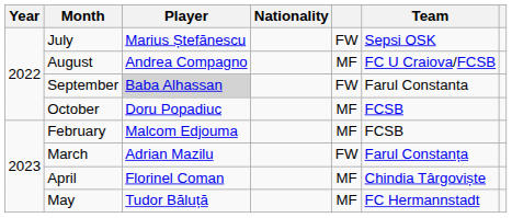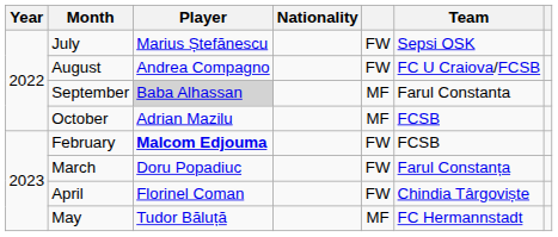 <table class="wikitable sortable plainrowheaders">
 <tr>
 <th>Year</th>
 <th>Month</th>
 <th>Player</th>
 <th scope=col>Nationality</th>
 <th scope=col></th>
 <th>Team</th>
 <th scope="col" class="unsortable"></th>
 </tr>
 <tr>
 <td rowspan="4">2022</td>
 <td>July</td>
 <td><a href='#'>Marius Ștefănescu</a></td>
 <td></td>
 <td align=center>FW</td>
 <td><a href='#'>Sepsi OSK</a></td>
 <td></td>
 </tr>
 <tr>
 <td>August</td>
 <td><a href='#'>Andrea Compagno</a></td>
 <td></td>
-<td align=center>MF</td>
+<td align=center>FW</td>
 <td><a href='#'>FC U Craiova</a>/<a href='#'>FCSB</a></td>
 <td></td>
 </tr>
 <tr>
 <td>September</td>
 <td style="background: lightgrey;"><a href='#'>Baba Alhassan</a></td>
 <td></td>
-<td align=center>FW</td>
+<td align=center>MF</td>
 <td>Farul Constanta</td>
 <td></td>
 </tr>
 <tr>
 <td>October</td>
-<td><a href='#'>Doru Popadiuc</a></td>
+<td><a href='#'>Adrian Mazilu</a></td>
 <td></td>
 <td align=center>MF</td>
 <td><a href='#'>FCSB</a></td>
 <td></td>
 </tr>
 <tr>
 <td rowspan="4">2023</td>
 <td>February</td>
-<td><a href='#'>Malcom Edjouma</a></td>
+<td><strong><a href='#'>Malcom Edjouma</a></strong></td>
 <td></td>
-<td align=center>MF</td>
+<td align=center>FW</td>
 <td>FCSB</td>
 <td></td>
 </tr>
 <tr>
 <td>March</td>
-<td><a href='#'>Adrian Mazilu</a></td>
+<td><a href='#'>Doru Popadiuc</a></td>
 <td></td>
 <td align=center>FW</td>
 <td><a href='#'>Farul Constanța</a></td>
 <td></td>
 </tr>
 <tr>
 <td>April</td>
 <td><a href='#'>Florinel Coman</a></td>
 <td></td>
-<td align=center>MF</td>
+<td align=center>FW</td>
 <td><a href='#'>Chindia Târgoviște</a></td>
 <td></td>
 </tr>
 <tr>
 <td>May</td>
 <td><a href='#'>Tudor Băluță</a></td>
 <td></td>
 <td align=center>MF</td>
 <td><a href='#'>FC Hermannstadt</a></td>
 <td></td>
 </tr>
 </table>
